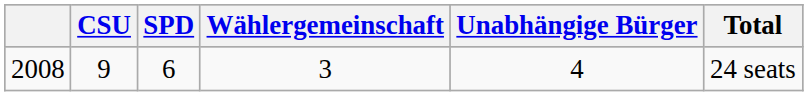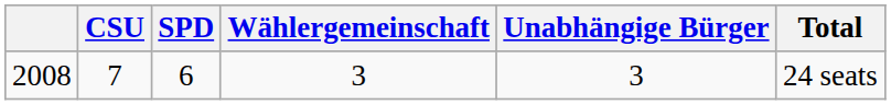 <table class="wikitable">
 <tr>
 <th></th>
 <th><a href='#'>CSU</a></th>
 <th><a href='#'>SPD</a></th>
 <th><a href='#'>Wählergemeinschaft</a></th>
 <th><a href='#'>Unabhängige Bürger</a></th>
 <th><strong>Total</strong></th>
 </tr>
 <tr align="center">
 <td>2008</td>
-<td>9</td>
+<td>7</td>
 <td>6</td>
 <td>3</td>
-<td>4</td>
+<td>3</td>
 <td>24 seats</td>
 </tr>
 </table>
